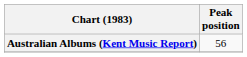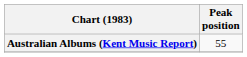 <table class="wikitable sortable plainrowheaders">
 <tr>
 <th scope="col">Chart (1983)</th>
 <th scope="col">Peak<br>position</th>
 </tr>
 <tr>
 <th scope="row">Australian Albums (<a href='#'>Kent Music Report</a>)</th>
-<td style="text-align:center">56</td>
+<td style="text-align:center">55</td>
 </tr>
 <tr>
 </tr>
 <tr>
 </tr>
 <tr>
 </tr>
 <tr>
 </tr>
 <tr>
 </tr>
 <tr>
 </tr>
 <tr>
 </tr>
 </table>
